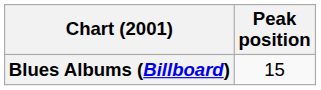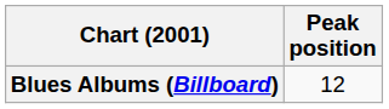 <table class="wikitable sortable plainrowheaders" style="text-align:center">
 <tr>
 <th scope="col">Chart (2001)</th>
 <th scope="col">Peak<br>position</th>
 </tr>
 <tr>
 <th scope="row">Blues Albums (<em><a href='#'>Billboard</a></em>)</th>
-<td>15</td>
+<td>12</td>
 </tr>
 </table>
